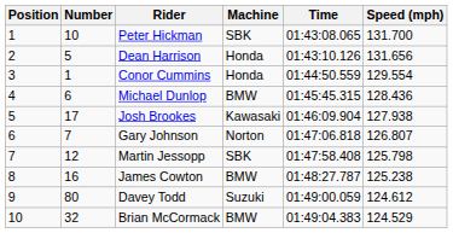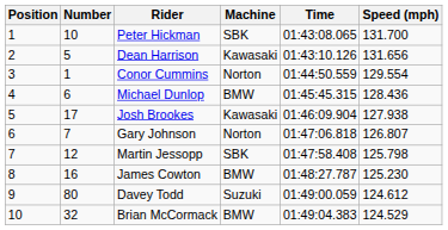 <table class="wikitable">
 <tr>
 <th>Position</th>
 <th>Number</th>
 <th>Rider</th>
 <th>Machine</th>
 <th>Time</th>
 <th>Speed (mph)</th>
 </tr>
 <tr>
 <td>1</td>
 <td>10</td>
 <td> <a href='#'>Peter Hickman</a></td>
 <td>SBK</td>
 <td>01:43:08.065</td>
 <td>131.700</td>
 </tr>
 <tr>
 <td>2</td>
 <td>5</td>
 <td> <a href='#'>Dean Harrison</a></td>
-<td>Honda</td>
+<td>Kawasaki</td>
 <td>01:43:10.126</td>
 <td>131.656</td>
 </tr>
 <tr>
 <td>3</td>
 <td>1</td>
 <td> <a href='#'>Conor Cummins</a></td>
-<td>Honda</td>
+<td>Norton</td>
 <td>01:44:50.559</td>
 <td>129.554</td>
 </tr>
 <tr>
 <td>4</td>
 <td>6</td>
 <td> <a href='#'>Michael Dunlop</a></td>
 <td>BMW</td>
 <td>01:45:45.315</td>
 <td>128.436</td>
 </tr>
 <tr>
 <td>5</td>
 <td>17</td>
 <td> <a href='#'>Josh Brookes</a></td>
 <td>Kawasaki</td>
 <td>01:46:09.904</td>
 <td>127.938</td>
 </tr>
 <tr>
 <td>6</td>
 <td>7</td>
 <td> Gary Johnson</td>
 <td>Norton</td>
 <td>01:47:06.818</td>
 <td>126.807</td>
 </tr>
 <tr>
 <td>7</td>
 <td>12</td>
 <td> Martin Jessopp</td>
 <td>SBK</td>
 <td>01:47:58.408</td>
 <td>125.798</td>
 </tr>
 <tr>
 <td>8</td>
 <td>16</td>
 <td> James Cowton</td>
 <td>BMW</td>
 <td>01:48:27.787</td>
-<td>125.238</td>
+<td>125.230</td>
 </tr>
 <tr>
 <td>9</td>
 <td>80</td>
 <td> Davey Todd</td>
 <td>Suzuki</td>
 <td>01:49:00.059</td>
 <td>124.612</td>
 </tr>
 <tr>
 <td>10</td>
 <td>32</td>
 <td> Brian McCormack</td>
 <td>BMW</td>
 <td>01:49:04.383</td>
 <td>124.529</td>
 </tr>
 </table>
